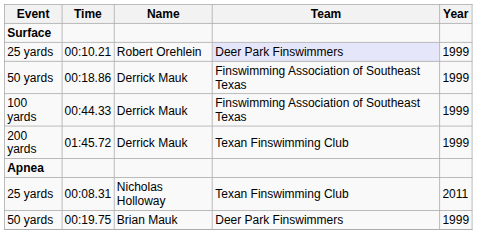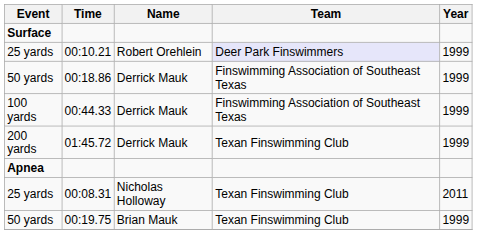 <table class="wikitable" style="width: 95%; font-size: 95%;">
 <tr>
 <th>Event</th>
 <th>Time</th>
 <th>Name</th>
 <th>Team</th>
 <th>Year</th>
 </tr>
 <tr>
 <td><strong>Surface</strong></td>
 <td></td>
 <td></td>
 <td></td>
 <td></td>
 </tr>
 <tr>
 <td>25 yards</td>
 <td>00:10.21</td>
 <td>Robert Orehlein</td>
 <td style="background: lavender;">Deer Park Finswimmers</td>
 <td>1999</td>
 </tr>
 <tr>
 <td>50 yards</td>
 <td>00:18.86</td>
 <td>Derrick Mauk</td>
 <td>Finswimming Association of Southeast Texas</td>
 <td>1999</td>
 </tr>
 <tr>
 <td>100 yards</td>
 <td>00:44.33</td>
 <td>Derrick Mauk</td>
 <td>Finswimming Association of Southeast Texas</td>
 <td>1999</td>
 </tr>
 <tr>
 <td>200 yards</td>
 <td>01:45.72</td>
 <td>Derrick Mauk</td>
 <td>Texan Finswimming Club</td>
 <td>1999</td>
 </tr>
 <tr>
 <td><strong>Apnea</strong></td>
 <td></td>
 <td></td>
 <td></td>
 </tr>
 <tr>
 <td>25 yards</td>
 <td>00:08.31</td>
 <td>Nicholas Holloway</td>
 <td>Texan Finswimming Club</td>
 <td>2011</td>
 </tr>
 <tr>
 <td>50 yards</td>
 <td>00:19.75</td>
 <td>Brian Mauk</td>
-<td>Deer Park Finswimmers</td>
+<td>Texan Finswimming Club</td>
 <td>1999</td>
 </tr>
 <tr>
 </tr>
 </table>
